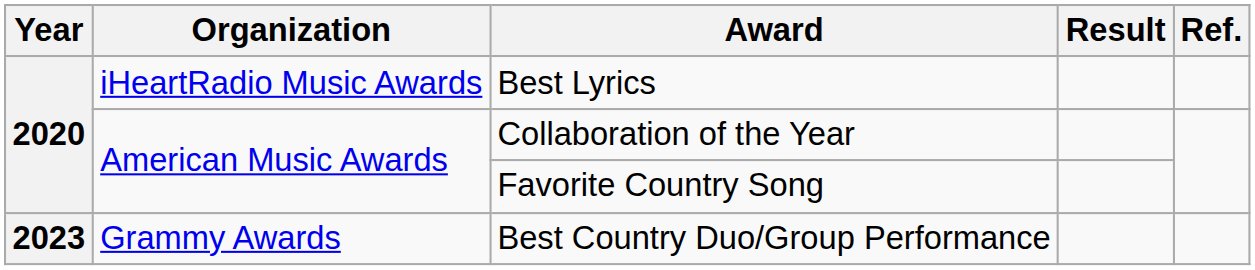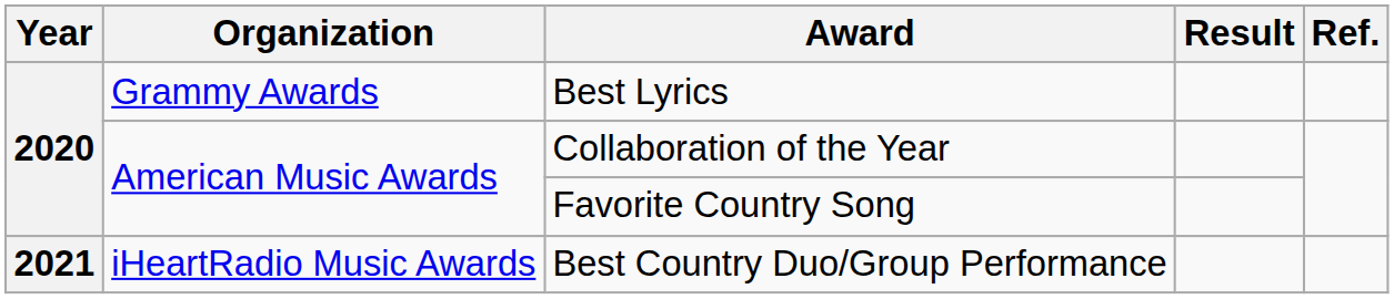 <table class="wikitable">
 <tr>
 <th>Year</th>
 <th>Organization</th>
 <th>Award</th>
 <th>Result</th>
 <th>Ref.</th>
 </tr>
 <tr>
 <th scope="row" rowspan="3">2020</th>
-<td><a href='#'>iHeartRadio Music Awards</a></td>
+<td><a href='#'>Grammy Awards</a></td>
 <td>Best Lyrics</td>
 <td></td>
 <td style="text-align:center;"></td>
 </tr>
 <tr>
 <td rowspan="2"><a href='#'>American Music Awards</a></td>
 <td>Collaboration of the Year</td>
 <td></td>
 <td rowspan="2" style="text-align:center;"></td>
 </tr>
 <tr>
 <td>Favorite Country Song</td>
 <td></td>
 </tr>
 <tr>
-<th rowspan='1'>2023</th>
-<td><a href='#'>Grammy Awards</a></td>
+<th rowspan='1'>2021</th>
+<td><a href='#'>iHeartRadio Music Awards</a></td>
 <td>Best Country Duo/Group Performance</td>
 <td></td>
 <td style="text-align:center;"></td>
 </tr>
 </table>
